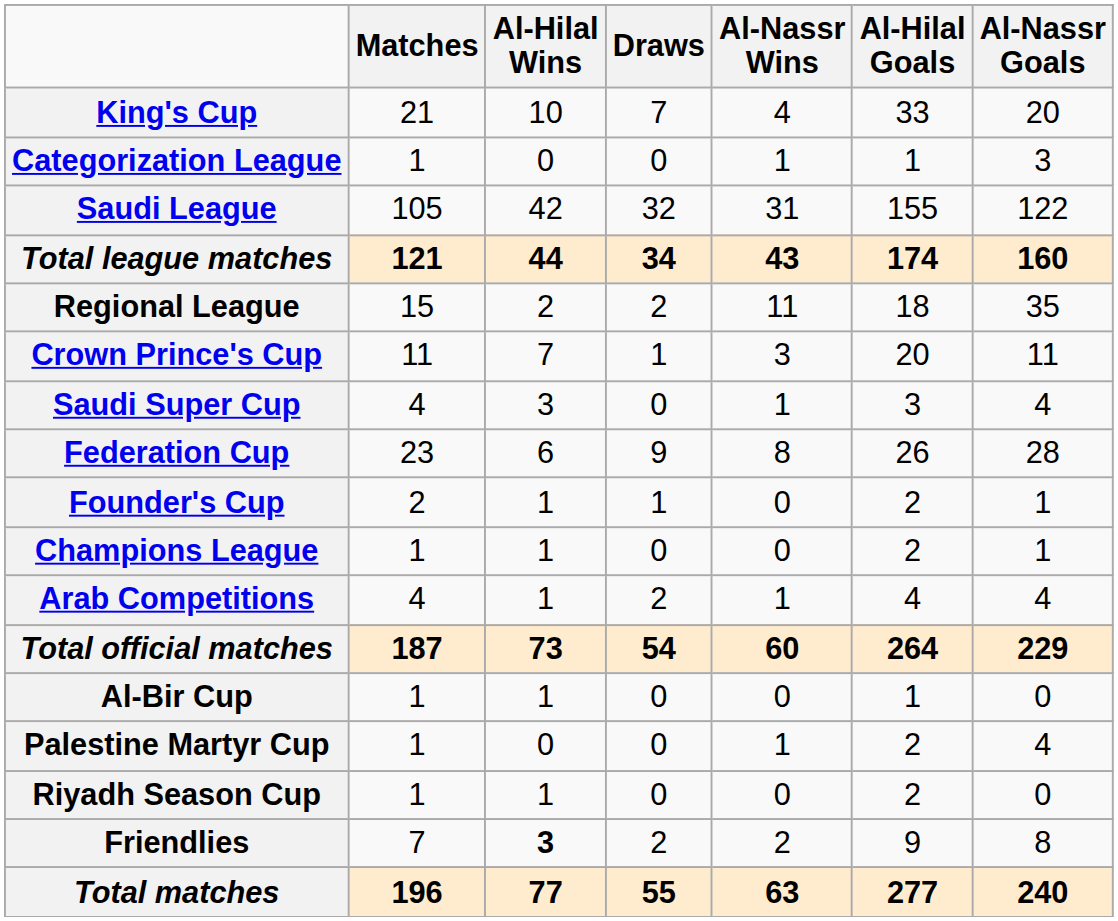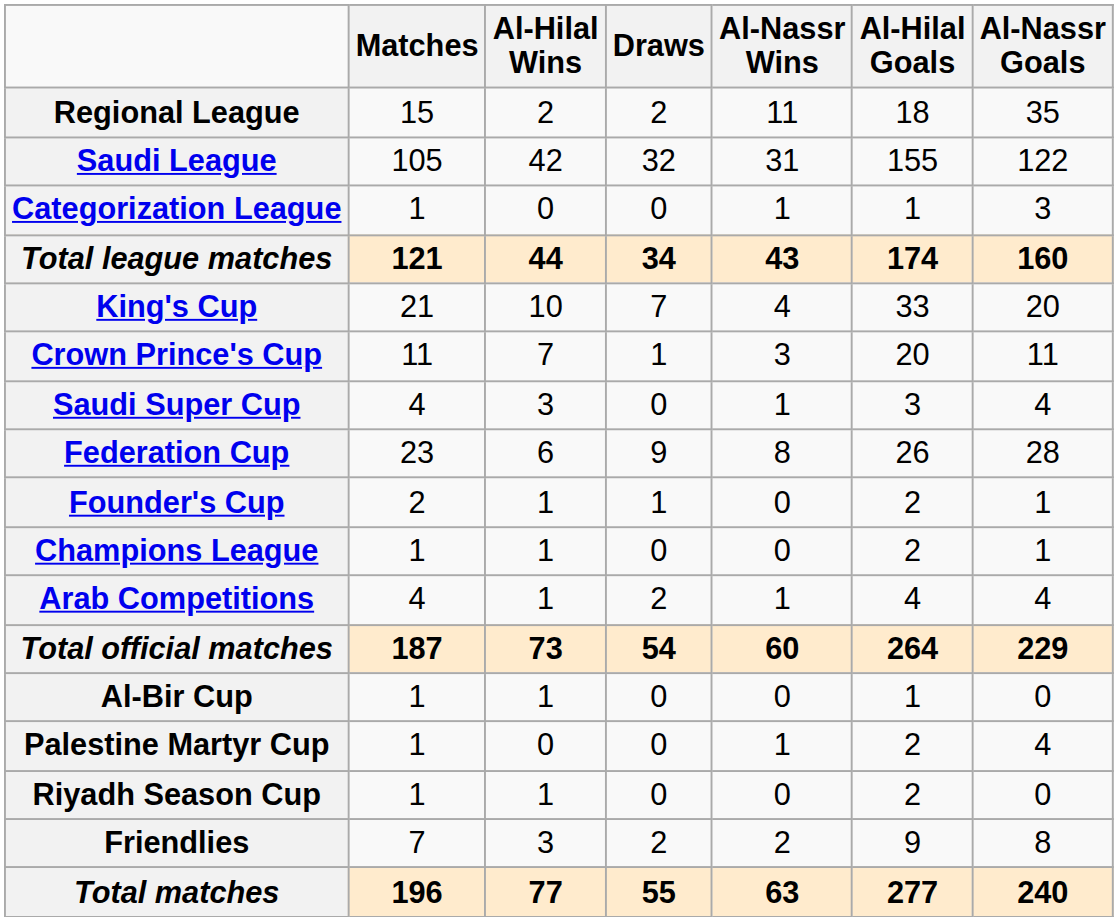 <table class="wikitable" style="text-align: center;">
 <tr>
 <td></td>
 <th>Matches</th>
 <th>Al-Hilal<br>Wins</th>
 <th>Draws</th>
 <th>Al-Nassr<br>Wins</th>
 <th>Al-Hilal<br>Goals</th>
 <th>Al-Nassr<br>Goals</th>
 </tr>
 <tr>
-<th><a href='#'>King's Cup</a><br></th>
-<td>21</td>
-<td>10</td>
-<td>7</td>
-<td>4</td>
-<td>33</td>
-<td>20</td>
+<th>Regional League<br></th>
+<td>15</td>
+<td>2</td>
+<td>2</td>
+<td>11</td>
+<td>18</td>
+<td>35</td>
+</tr>
+<tr>
+<th><a href='#'>Saudi League</a><br></th>
+<td>105</td>
+<td>42</td>
+<td>32</td>
+<td>31</td>
+<td>155</td>
+<td>122</td>
 </tr>
 <tr>
 <th><a href='#'>Categorization League</a><br></th>
 <td>1</td>
 <td>0</td>
 <td>0</td>
 <td>1</td>
 <td>1</td>
 <td>3</td>
-</tr>
-<tr>
-<th><a href='#'>Saudi League</a><br></th>
-<td>105</td>
-<td>42</td>
-<td>32</td>
-<td>31</td>
-<td>155</td>
-<td>122</td>
 </tr>
 <tr bgcolor=blanchedalmond>
 <th><em>Total league matches</em><br></th>
 <td><strong>121</strong></td>
 <td><strong>44</strong></td>
 <td><strong>34</strong></td>
 <td><strong>43</strong></td>
 <td><strong>174</strong></td>
 <td><strong>160</strong></td>
 </tr>
 <tr>
-<th>Regional League<br></th>
-<td>15</td>
-<td>2</td>
-<td>2</td>
-<td>11</td>
-<td>18</td>
-<td>35</td>
+<th><a href='#'>King's Cup</a><br></th>
+<td>21</td>
+<td>10</td>
+<td>7</td>
+<td>4</td>
+<td>33</td>
+<td>20</td>
 </tr>
 <tr>
 <th><a href='#'>Crown Prince's Cup</a><br></th>
 <td>11</td>
 <td>7</td>
 <td>1</td>
 <td>3</td>
 <td>20</td>
 <td>11</td>
 </tr>
 <tr>
 <th><a href='#'>Saudi Super Cup</a><br></th>
 <td>4</td>
 <td>3</td>
 <td>0</td>
 <td>1</td>
 <td>3</td>
 <td>4</td>
 </tr>
 <tr>
 <th><a href='#'>Federation Cup</a><br></th>
 <td>23</td>
 <td>6</td>
 <td>9</td>
 <td>8</td>
 <td>26</td>
 <td>28</td>
 </tr>
 <tr>
 <th><a href='#'>Founder's Cup</a><br></th>
 <td>2</td>
 <td>1</td>
 <td>1</td>
 <td>0</td>
 <td>2</td>
 <td>1</td>
 </tr>
 <tr>
 <th><a href='#'>Champions League</a><br></th>
 <td>1</td>
 <td>1</td>
 <td>0</td>
 <td>0</td>
 <td>2</td>
 <td>1</td>
 </tr>
 <tr>
 <th><a href='#'>Arab Competitions</a><br></th>
 <td>4</td>
 <td>1</td>
 <td>2</td>
 <td>1</td>
 <td>4</td>
 <td>4</td>
 </tr>
 <tr bgcolor=blanchedalmond>
 <th><em>Total official matches</em></th>
 <td><strong>187</strong></td>
 <td><strong>73</strong></td>
 <td><strong>54</strong></td>
 <td><strong>60</strong></td>
 <td><strong>264</strong></td>
 <td><strong>229</strong></td>
 </tr>
 <tr>
 <th>Al-Bir Cup</th>
 <td>1</td>
 <td>1</td>
 <td>0</td>
 <td>0</td>
 <td>1</td>
 <td>0</td>
 </tr>
 <tr>
 <th>Palestine Martyr Cup</th>
 <td>1</td>
 <td>0</td>
 <td>0</td>
 <td>1</td>
 <td>2</td>
 <td>4</td>
 </tr>
 <tr>
 <th>Riyadh Season Cup</th>
 <td>1</td>
 <td>1</td>
 <td>0</td>
 <td>0</td>
 <td>2</td>
 <td>0</td>
 </tr>
 <tr>
 <th>Friendlies</th>
 <td>7</td>
-<td><strong>3</strong></td>
+<td>3</td>
 <td>2</td>
 <td>2</td>
 <td>9</td>
 <td>8</td>
 </tr>
 <tr bgcolor=blanchedalmond>
 <th><em>Total matches</em></th>
 <td><strong>196</strong></td>
 <td><strong>77</strong></td>
 <td><strong>55</strong></td>
 <td><strong>63</strong></td>
 <td><strong>277</strong></td>
 <td><strong>240</strong></td>
 </tr>
 </table>
